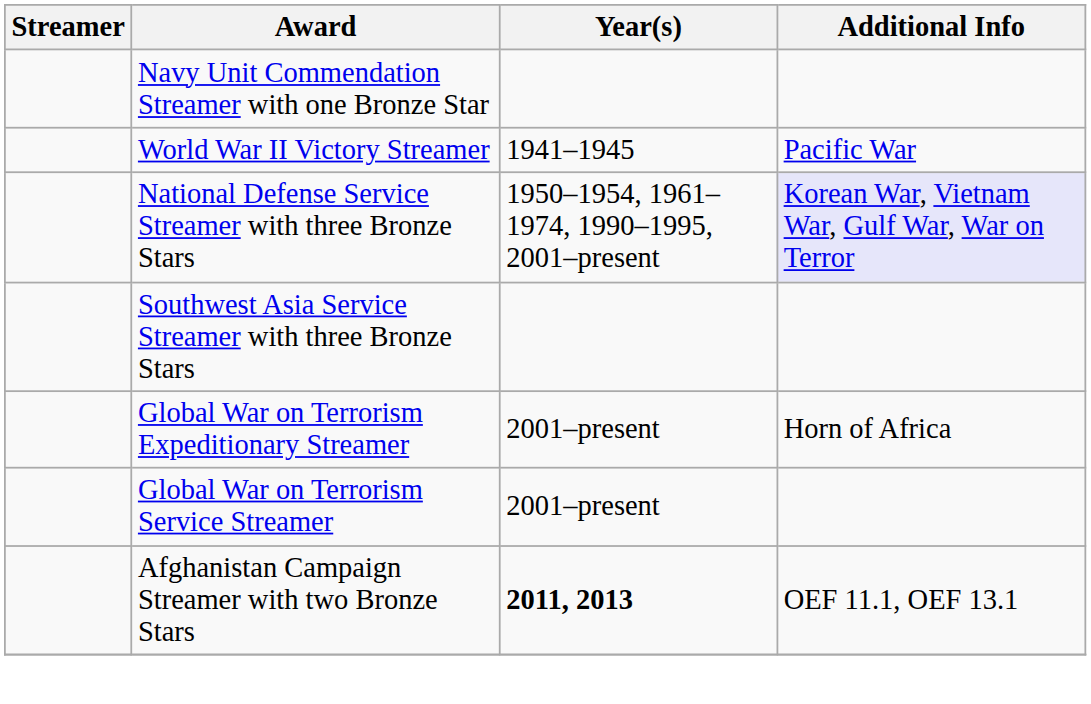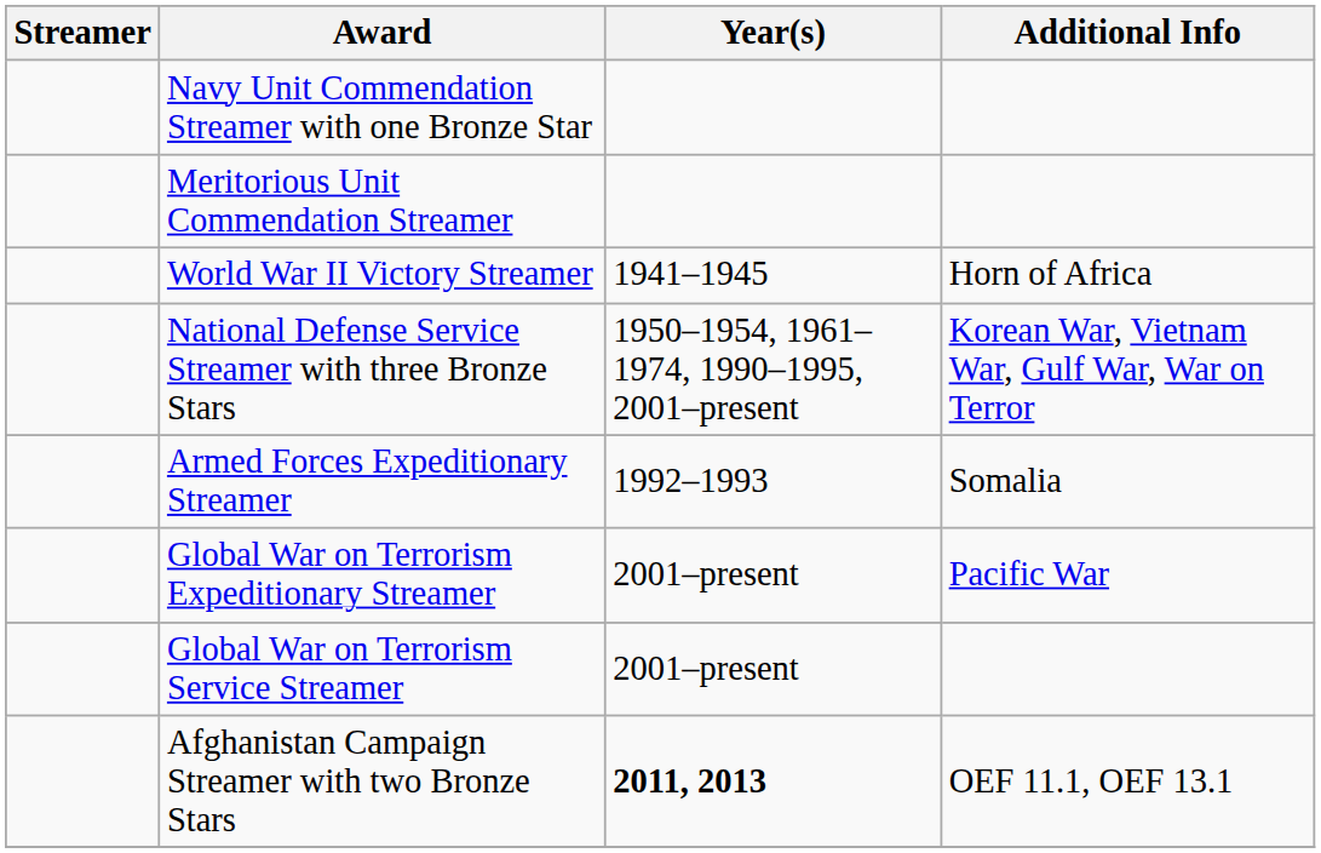 <table class=wikitable>
 <tr>
 <th>Streamer</th>
 <th>Award</th>
 <th>Year(s)</th>
 <th>Additional Info</th>
 </tr>
 <tr>
 <td></td>
 <td><a href='#'>Navy Unit Commendation Streamer</a> with one Bronze Star</td>
 <td><br></td>
 <td><br></td>
 </tr>
 <tr>
 <td></td>
+<td><a href='#'>Meritorious Unit Commendation Streamer</a></td>
+<td><br></td>
+<td><br></td>
+</tr>
+<tr>
+<td></td>
 <td><a href='#'>World War II Victory Streamer</a></td>
 <td>1941–1945</td>
-<td><a href='#'>Pacific War</a></td>
+<td>Horn of Africa<br></td>
 </tr>
 <tr>
 <td></td>
 <td><a href='#'>National Defense Service Streamer</a> with three Bronze Stars</td>
 <td>1950–1954, 1961–1974, 1990–1995, 2001–present</td>
-<td style="background: lavender;"><a href='#'>Korean War</a>, <a href='#'>Vietnam War</a>, <a href='#'>Gulf War</a>, <a href='#'>War on Terror</a></td>
+<td><a href='#'>Korean War</a>, <a href='#'>Vietnam War</a>, <a href='#'>Gulf War</a>, <a href='#'>War on Terror</a></td>
 </tr>
 <tr>
 <td></td>
-<td><a href='#'>Southwest Asia Service Streamer</a> with three Bronze Stars</td>
-<td><br></td>
-<td><br></td>
+<td><a href='#'>Armed Forces Expeditionary Streamer</a></td>
+<td>1992–1993</td>
+<td>Somalia</td>
 </tr>
 <tr>
 <td></td>
 <td><a href='#'>Global War on Terrorism Expeditionary Streamer</a></td>
 <td>2001–present<br></td>
-<td>Horn of Africa<br></td>
+<td><a href='#'>Pacific War</a></td>
 </tr>
 <tr>
 <td></td>
 <td><a href='#'>Global War on Terrorism Service Streamer</a></td>
 <td>2001–present</td>
 <td><br></td>
 </tr>
 <tr>
 <td></td>
 <td>Afghanistan Campaign Streamer with two Bronze Stars</td>
 <td><strong>2011, 2013</strong></td>
 <td>OEF 11.1, OEF 13.1</td>
 </tr>
 <tr>
 </tr>
 </table>
